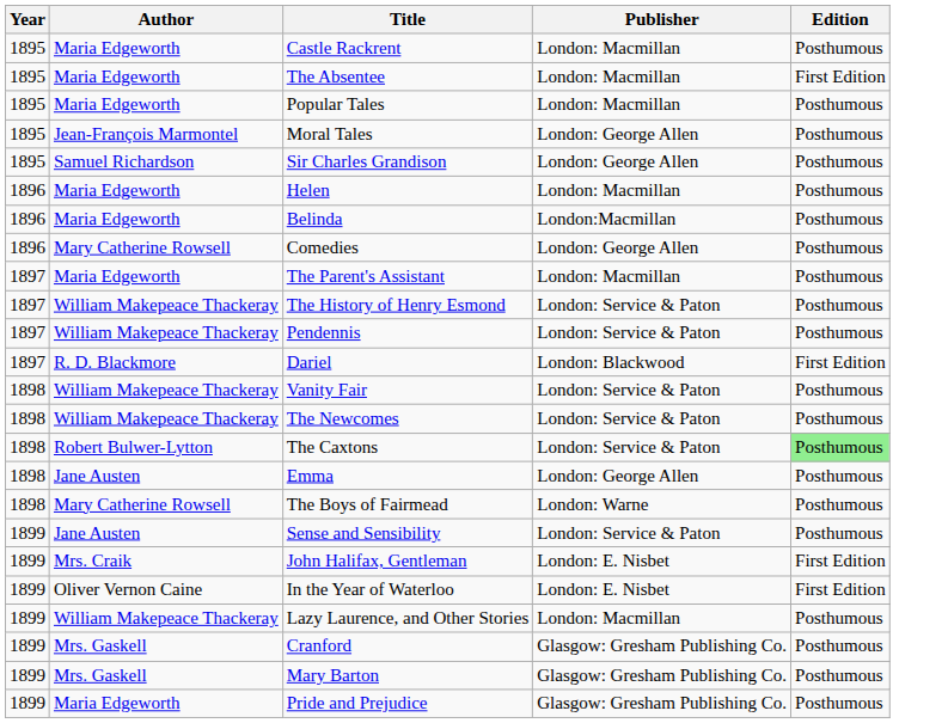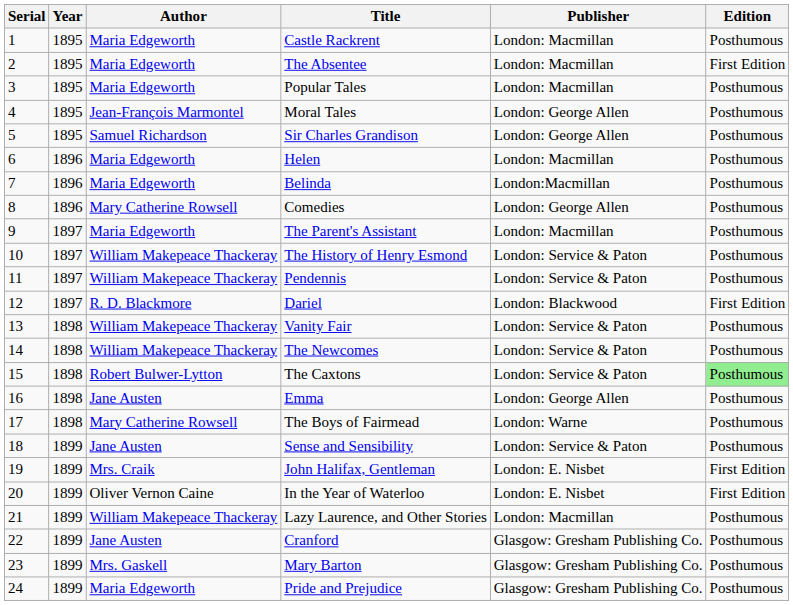 <table class="wikitable sortable">
 <tr>
+<th>Serial</th>
 <th>Year</th>
 <th>Author</th>
 <th>Title</th>
 <th>Publisher</th>
 <th>Edition</th>
 </tr>
 <tr>
+<td>1</td>
 <td>1895</td>
 <td><a href='#'>Maria Edgeworth</a></td>
 <td><a href='#'>Castle Rackrent</a></td>
 <td>London: Macmillan</td>
 <td>Posthumous</td>
 </tr>
 <tr>
+<td>2</td>
 <td>1895</td>
 <td><a href='#'>Maria Edgeworth</a></td>
 <td><a href='#'>The Absentee</a></td>
 <td>London: Macmillan</td>
 <td>First Edition</td>
 </tr>
 <tr>
+<td>3</td>
 <td>1895</td>
 <td><a href='#'>Maria Edgeworth</a></td>
 <td>Popular Tales</td>
 <td>London: Macmillan</td>
 <td>Posthumous</td>
 </tr>
 <tr>
+<td>4</td>
 <td>1895</td>
 <td><a href='#'>Jean-François Marmontel</a></td>
 <td>Moral Tales</td>
 <td>London: George Allen</td>
 <td>Posthumous</td>
 </tr>
 <tr>
+<td>5</td>
 <td>1895</td>
 <td><a href='#'>Samuel Richardson</a></td>
 <td><a href='#'>Sir Charles Grandison</a></td>
 <td>London: George Allen</td>
 <td>Posthumous</td>
 </tr>
 <tr>
+<td>6</td>
 <td>1896</td>
 <td><a href='#'>Maria Edgeworth</a></td>
 <td><a href='#'>Helen</a></td>
 <td>London: Macmillan</td>
 <td>Posthumous</td>
 </tr>
 <tr>
+<td>7</td>
 <td>1896</td>
 <td><a href='#'>Maria Edgeworth</a></td>
 <td><a href='#'>Belinda</a></td>
 <td>London:Macmillan</td>
 <td>Posthumous</td>
 </tr>
 <tr>
+<td>8</td>
 <td>1896</td>
 <td><a href='#'>Mary Catherine Rowsell</a></td>
 <td>Comedies</td>
 <td>London: George Allen</td>
 <td>Posthumous</td>
 </tr>
 <tr>
+<td>9</td>
 <td>1897</td>
 <td><a href='#'>Maria Edgeworth</a></td>
 <td><a href='#'>The Parent's Assistant</a></td>
 <td>London: Macmillan</td>
 <td>Posthumous</td>
 </tr>
 <tr>
+<td>10</td>
 <td>1897</td>
 <td><a href='#'>William Makepeace Thackeray</a></td>
 <td><a href='#'>The History of Henry Esmond</a></td>
 <td>London: Service & Paton</td>
 <td>Posthumous</td>
 </tr>
 <tr>
+<td>11</td>
 <td>1897</td>
 <td><a href='#'>William Makepeace Thackeray</a></td>
 <td><a href='#'>Pendennis</a></td>
 <td>London: Service & Paton</td>
 <td>Posthumous</td>
 </tr>
 <tr>
+<td>12</td>
 <td>1897</td>
 <td><a href='#'>R. D. Blackmore</a></td>
 <td><a href='#'>Dariel</a></td>
 <td>London: Blackwood</td>
 <td>First Edition</td>
 </tr>
 <tr>
+<td>13</td>
 <td>1898</td>
 <td><a href='#'>William Makepeace Thackeray</a></td>
 <td><a href='#'>Vanity Fair</a></td>
 <td>London: Service & Paton</td>
 <td>Posthumous</td>
 </tr>
 <tr>
+<td>14</td>
 <td>1898</td>
 <td><a href='#'>William Makepeace Thackeray</a></td>
 <td><a href='#'>The Newcomes</a></td>
 <td>London: Service & Paton</td>
 <td>Posthumous</td>
 </tr>
 <tr>
+<td>15</td>
 <td>1898</td>
 <td><a href='#'>Robert Bulwer-Lytton</a></td>
 <td>The Caxtons</td>
 <td>London: Service & Paton</td>
 <td style="background: lightgreen;">Posthumous</td>
 </tr>
 <tr>
+<td>16</td>
 <td>1898</td>
 <td><a href='#'>Jane Austen</a></td>
 <td><a href='#'>Emma</a></td>
 <td>London: George Allen</td>
 <td>Posthumous</td>
 </tr>
 <tr>
+<td>17</td>
 <td>1898</td>
 <td><a href='#'>Mary Catherine Rowsell</a></td>
 <td>The Boys of Fairmead</td>
 <td>London: Warne</td>
 <td>Posthumous</td>
 </tr>
 <tr>
+<td>18</td>
 <td>1899</td>
 <td><a href='#'>Jane Austen</a></td>
 <td><a href='#'>Sense and Sensibility</a></td>
 <td>London: Service & Paton</td>
 <td>Posthumous</td>
 </tr>
 <tr>
+<td>19</td>
 <td>1899</td>
 <td><a href='#'>Mrs. Craik</a></td>
 <td><a href='#'>John Halifax, Gentleman</a></td>
 <td>London: E. Nisbet</td>
 <td>First Edition</td>
 </tr>
 <tr>
+<td>20</td>
 <td>1899</td>
 <td>Oliver Vernon Caine</td>
 <td>In the Year of Waterloo</td>
 <td>London: E. Nisbet</td>
 <td>First Edition</td>
 </tr>
 <tr>
+<td>21</td>
 <td>1899</td>
 <td><a href='#'>William Makepeace Thackeray</a></td>
 <td>Lazy Laurence, and Other Stories</td>
 <td>London: Macmillan</td>
 <td>Posthumous</td>
 </tr>
 <tr>
+<td>22</td>
 <td>1899</td>
-<td><a href='#'>Mrs. Gaskell</a></td>
+<td><a href='#'>Jane Austen</a></td>
 <td><a href='#'>Cranford</a></td>
 <td>Glasgow: Gresham Publishing Co.</td>
 <td>Posthumous</td>
 </tr>
 <tr>
+<td>23</td>
 <td>1899</td>
 <td><a href='#'>Mrs. Gaskell</a></td>
 <td><a href='#'>Mary Barton</a></td>
 <td>Glasgow: Gresham Publishing Co.</td>
 <td>Posthumous</td>
 </tr>
 <tr>
+<td>24</td>
 <td>1899</td>
 <td><a href='#'>Maria Edgeworth</a></td>
 <td><a href='#'>Pride and Prejudice</a></td>
 <td>Glasgow: Gresham Publishing Co.</td>
 <td>Posthumous</td>
 </tr>
 </table>
